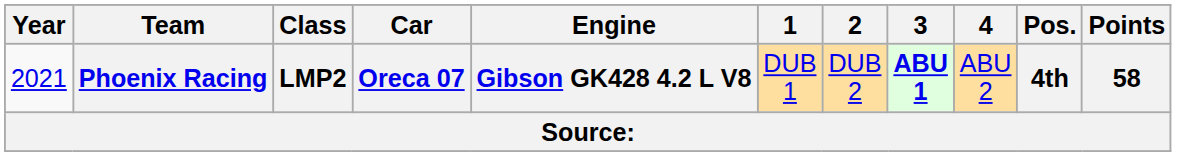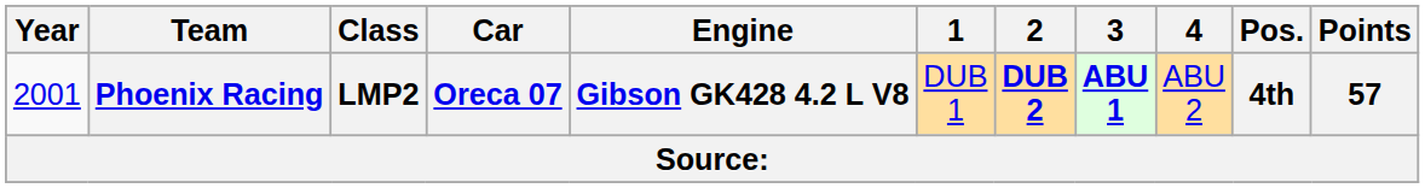 <table class="wikitable" style="text-align:center; font-size:85%">
 <tr>
 <th>Year</th>
 <th>Team</th>
 <th>Class</th>
 <th>Car</th>
 <th>Engine</th>
 <th>1</th>
 <th>2</th>
 <th>3</th>
 <th>4</th>
 <th>Pos.</th>
 <th>Points</th>
 </tr>
 <tr>
-<td><a href='#'>2021</a></td>
+<td><a href='#'>2001</a></td>
 <th><a href='#'>Phoenix Racing</a></th>
 <th>LMP2</th>
 <th><a href='#'>Oreca 07</a></th>
 <th><a href='#'>Gibson</a> GK428 4.2 L V8</th>
 <td style="background:#FFDF9F;"><a href='#'>DUB<br>1</a><br></td>
-<td style="background:#FFDF9F;"><a href='#'>DUB<br>2</a><br></td>
+<td style="background:#FFDF9F;"><strong><a href='#'>DUB<br>2</a><br></strong></td>
 <td style="background:#DFFFDF;"><strong><a href='#'>ABU<br>1</a><br></strong></td>
 <td style="background:#FFDF9F;"><a href='#'>ABU<br>2</a><br></td>
 <th>4th</th>
-<th>58</th>
+<th>57</th>
 </tr>
 <tr>
 <th colspan="11">Source:</th>
 </tr>
 </table>
